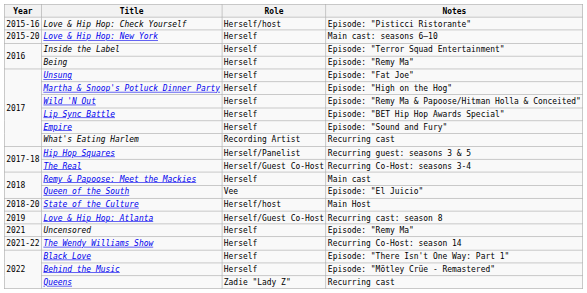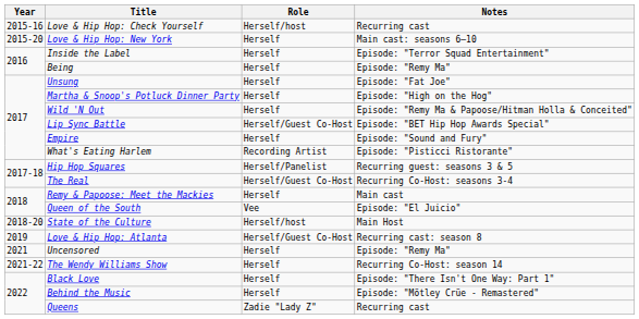 <table class="wikitable sortable">
 <tr>
 <th>Year</th>
 <th>Title</th>
 <th>Role</th>
 <th>Notes</th>
 </tr>
 <tr>
 <td>2015-16</td>
 <td><em>Love & Hip Hop: Check Yourself</em></td>
 <td>Herself/host</td>
-<td>Episode: "Pisticci Ristorante"</td>
+<td>Recurring cast</td>
 </tr>
 <tr>
 <td>2015-20</td>
 <td><em><a href='#'>Love & Hip Hop: New York</a></em></td>
 <td>Herself</td>
 <td>Main cast: seasons 6–10</td>
 </tr>
 <tr>
 <td rowspan="2">2016</td>
 <td><em>Inside the Label</em></td>
 <td>Herself</td>
 <td>Episode: "Terror Squad Entertainment"</td>
 </tr>
 <tr>
 <td><em>Being</em></td>
 <td>Herself</td>
 <td>Episode: "Remy Ma"</td>
 </tr>
 <tr>
 <td rowspan="6">2017</td>
 <td><em><a href='#'>Unsung</a></em></td>
 <td>Herself</td>
 <td>Episode: "Fat Joe"</td>
 </tr>
 <tr>
 <td><em><a href='#'>Martha & Snoop's Potluck Dinner Party</a></em></td>
 <td>Herself</td>
 <td>Episode: "High on the Hog"</td>
 </tr>
 <tr>
 <td><em><a href='#'>Wild 'N Out</a></em></td>
 <td>Herself</td>
 <td>Episode: "Remy Ma & Papoose/Hitman Holla & Conceited"</td>
 </tr>
 <tr>
 <td><em><a href='#'>Lip Sync Battle</a></em></td>
-<td>Herself</td>
+<td>Herself/Guest Co-Host</td>
 <td>Episode: "BET Hip Hop Awards Special"</td>
 </tr>
 <tr>
 <td><em><a href='#'>Empire</a></em></td>
 <td>Herself</td>
 <td>Episode: "Sound and Fury"</td>
 </tr>
 <tr>
 <td><em>What's Eating Harlem</em></td>
 <td>Recording Artist</td>
-<td>Recurring cast</td>
+<td>Episode: "Pisticci Ristorante"</td>
 </tr>
 <tr>
 <td rowspan="2">2017-18</td>
 <td><em><a href='#'>Hip Hop Squares</a></em></td>
 <td>Herself/Panelist</td>
 <td>Recurring guest: seasons 3 & 5</td>
 </tr>
 <tr>
 <td><em><a href='#'>The Real</a></em></td>
 <td>Herself/Guest Co-Host</td>
 <td>Recurring Co-Host: seasons 3-4</td>
 </tr>
 <tr>
 <td rowspan="2">2018</td>
 <td><em><a href='#'>Remy & Papoose: Meet the Mackies</a></em></td>
 <td>Herself</td>
 <td>Main cast</td>
 </tr>
 <tr>
 <td><em><a href='#'>Queen of the South</a></em></td>
 <td>Vee</td>
 <td>Episode: "El Juicio"</td>
 </tr>
 <tr>
 <td>2018-20</td>
 <td><em><a href='#'>State of the Culture</a></em></td>
 <td>Herself/host</td>
 <td>Main Host</td>
 </tr>
 <tr>
 <td>2019</td>
 <td><em><a href='#'>Love & Hip Hop: Atlanta</a></em></td>
 <td>Herself/Guest Co-Host</td>
 <td>Recurring cast: season 8</td>
 </tr>
 <tr>
 <td>2021</td>
 <td><em>Uncensored</em></td>
 <td>Herself</td>
 <td>Episode: "Remy Ma"</td>
 </tr>
 <tr>
 <td>2021-22</td>
 <td><em><a href='#'>The Wendy Williams Show</a></em></td>
 <td>Herself</td>
 <td>Recurring Co-Host: season 14</td>
 </tr>
 <tr>
 <td rowspan="3">2022</td>
 <td><em><a href='#'>Black Love</a></em></td>
 <td>Herself</td>
 <td>Episode: "There Isn't One Way: Part 1"</td>
 </tr>
 <tr>
 <td><em><a href='#'>Behind the Music</a></em></td>
 <td>Herself</td>
 <td>Episode: "Mötley Crüe - Remastered"</td>
 </tr>
 <tr>
 <td><em><a href='#'>Queens</a></em></td>
 <td>Zadie "Lady Z"</td>
 <td>Recurring cast</td>
 </tr>
 </table>
